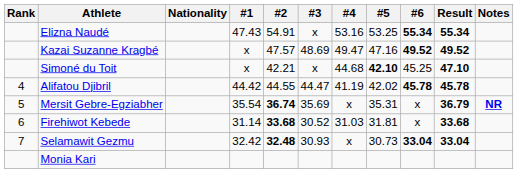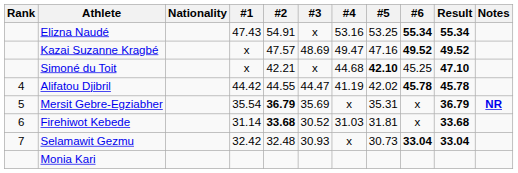 <table class="wikitable sortable" style="text-align:center">
 <tr>
 <th>Rank</th>
 <th>Athlete</th>
 <th>Nationality</th>
 <th>#1</th>
 <th>#2</th>
 <th>#3</th>
 <th>#4</th>
 <th>#5</th>
 <th>#6</th>
 <th>Result</th>
 <th>Notes</th>
 </tr>
 <tr>
 <td></td>
 <td align="left"><a href='#'>Elizna Naudé</a></td>
 <td align=left></td>
 <td>47.43</td>
 <td>54.91</td>
 <td>x</td>
 <td>53.16</td>
 <td>53.25</td>
 <td><strong>55.34</strong></td>
 <td><strong>55.34</strong></td>
 <td></td>
 </tr>
 <tr>
 <td></td>
 <td align="left"><a href='#'>Kazai Suzanne Kragbé</a></td>
 <td align=left></td>
 <td>x</td>
 <td>47.57</td>
 <td>48.69</td>
 <td>49.47</td>
 <td>47.16</td>
 <td><strong>49.52</strong></td>
 <td><strong>49.52</strong></td>
 <td></td>
 </tr>
 <tr>
 <td></td>
 <td align="left"><a href='#'>Simoné du Toit</a></td>
 <td align=left></td>
 <td>x</td>
 <td>42.21</td>
 <td>x</td>
 <td>44.68</td>
 <td><strong>42.10</strong></td>
 <td>45.25</td>
 <td><strong>47.10</strong></td>
 <td></td>
 </tr>
 <tr>
 <td>4</td>
 <td align="left"><a href='#'>Alifatou Djibril</a></td>
 <td align=left></td>
 <td>44.42</td>
 <td>44.55</td>
 <td>44.47</td>
 <td>41.19</td>
 <td>42.02</td>
 <td><strong>45.78</strong></td>
 <td><strong>45.78</strong></td>
 <td></td>
 </tr>
 <tr>
 <td>5</td>
 <td align="left"><a href='#'>Mersit Gebre-Egziabher</a></td>
 <td align=left></td>
 <td>35.54</td>
-<td><strong>36.74</strong></td>
+<td><strong>36.79</strong></td>
 <td>35.69</td>
 <td>x</td>
 <td>35.31</td>
 <td>x</td>
 <td><strong>36.79</strong></td>
 <td><strong><a href='#'>NR</a></strong></td>
 </tr>
 <tr>
 <td>6</td>
 <td align="left"><a href='#'>Firehiwot Kebede</a></td>
 <td align=left></td>
 <td>31.14</td>
 <td><strong>33.68</strong></td>
 <td>30.52</td>
 <td>31.03</td>
 <td>31.81</td>
 <td>x</td>
 <td><strong>33.68</strong></td>
 <td></td>
 </tr>
 <tr>
 <td>7</td>
 <td align="left"><a href='#'>Selamawit Gezmu</a></td>
 <td align=left></td>
 <td>32.42</td>
-<td><strong>32.48</strong></td>
+<td>32.48</td>
 <td>30.93</td>
 <td>x</td>
 <td>30.73</td>
 <td><strong>33.04</strong></td>
 <td><strong>33.04</strong></td>
 <td></td>
 </tr>
 <tr>
 <td></td>
 <td align="left"><a href='#'>Monia Kari</a></td>
 <td align=left></td>
 <td></td>
 <td></td>
 <td></td>
 <td></td>
 <td></td>
 <td></td>
 <td><strong></strong></td>
 <td></td>
 </tr>
 </table>
